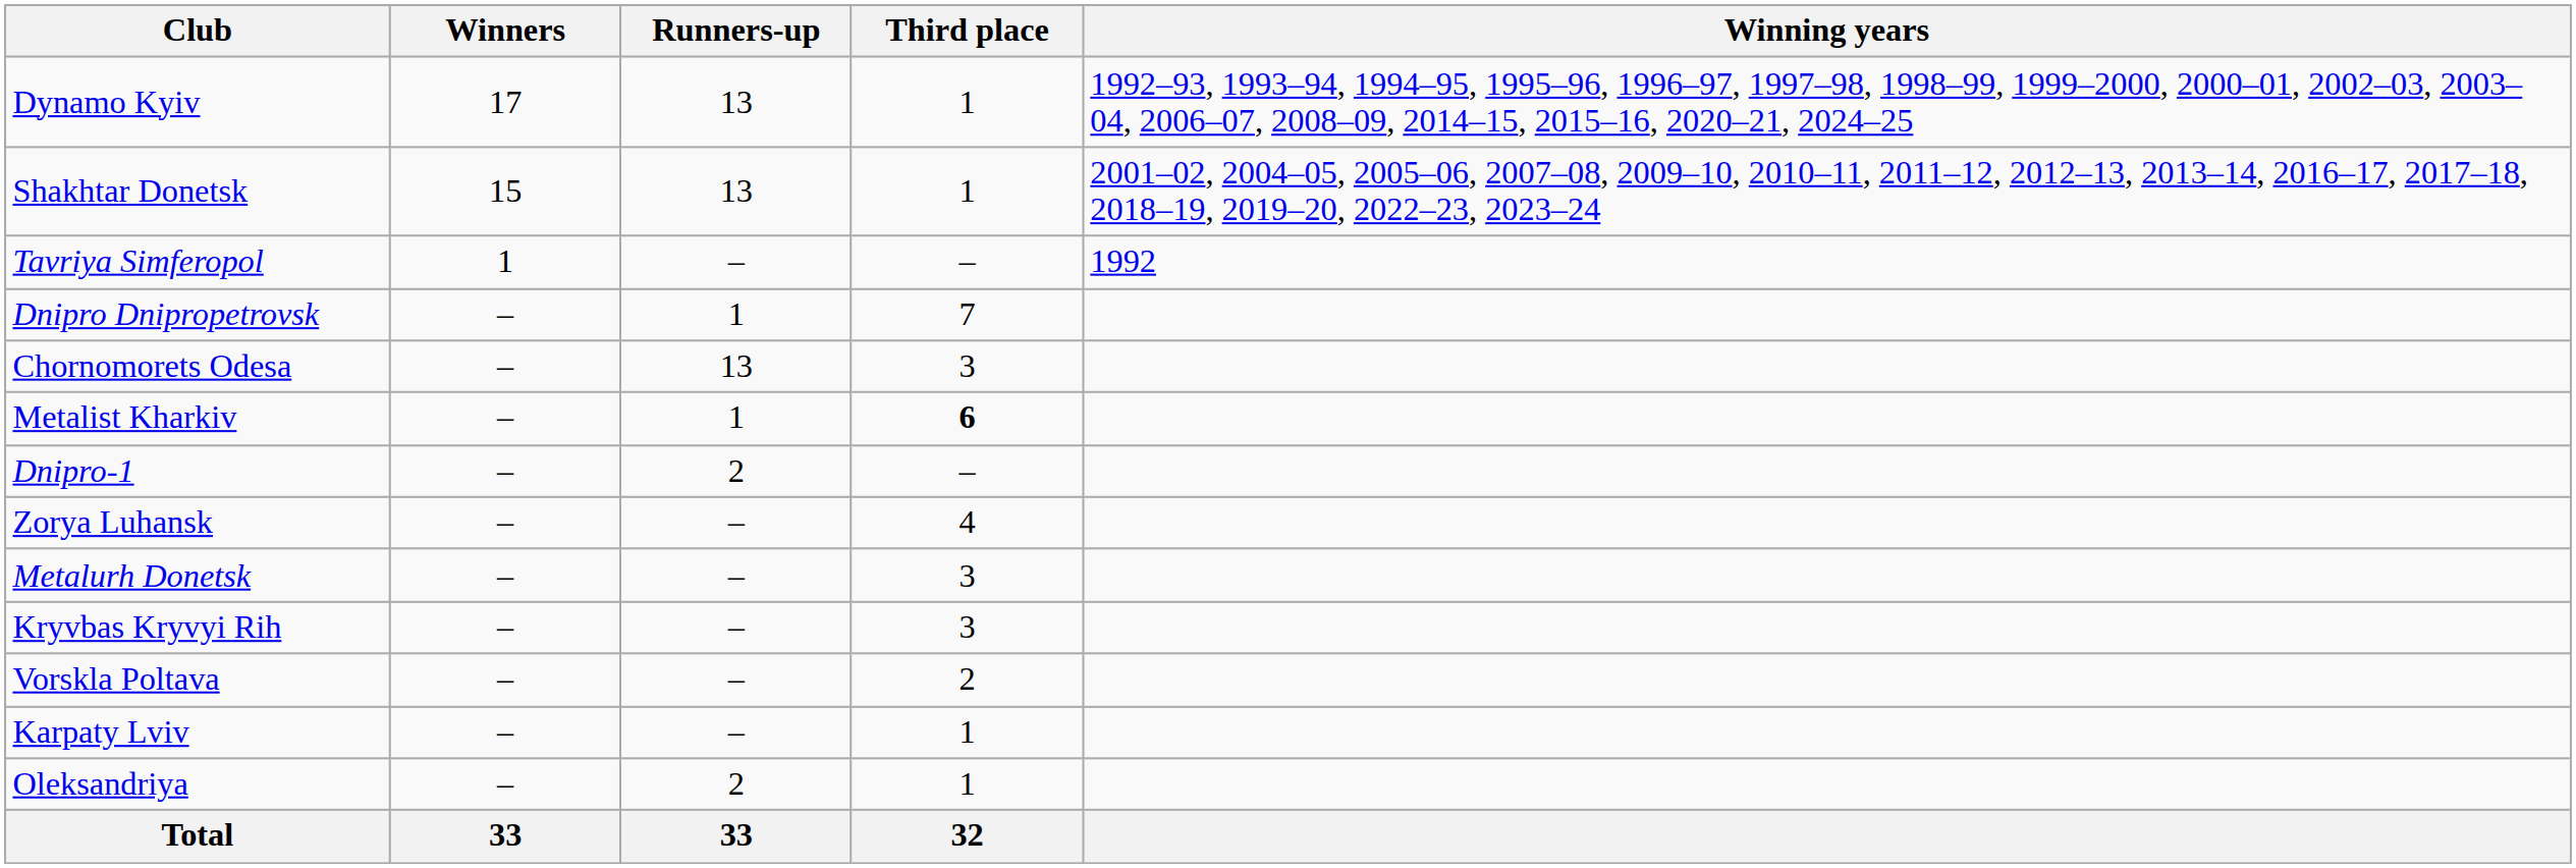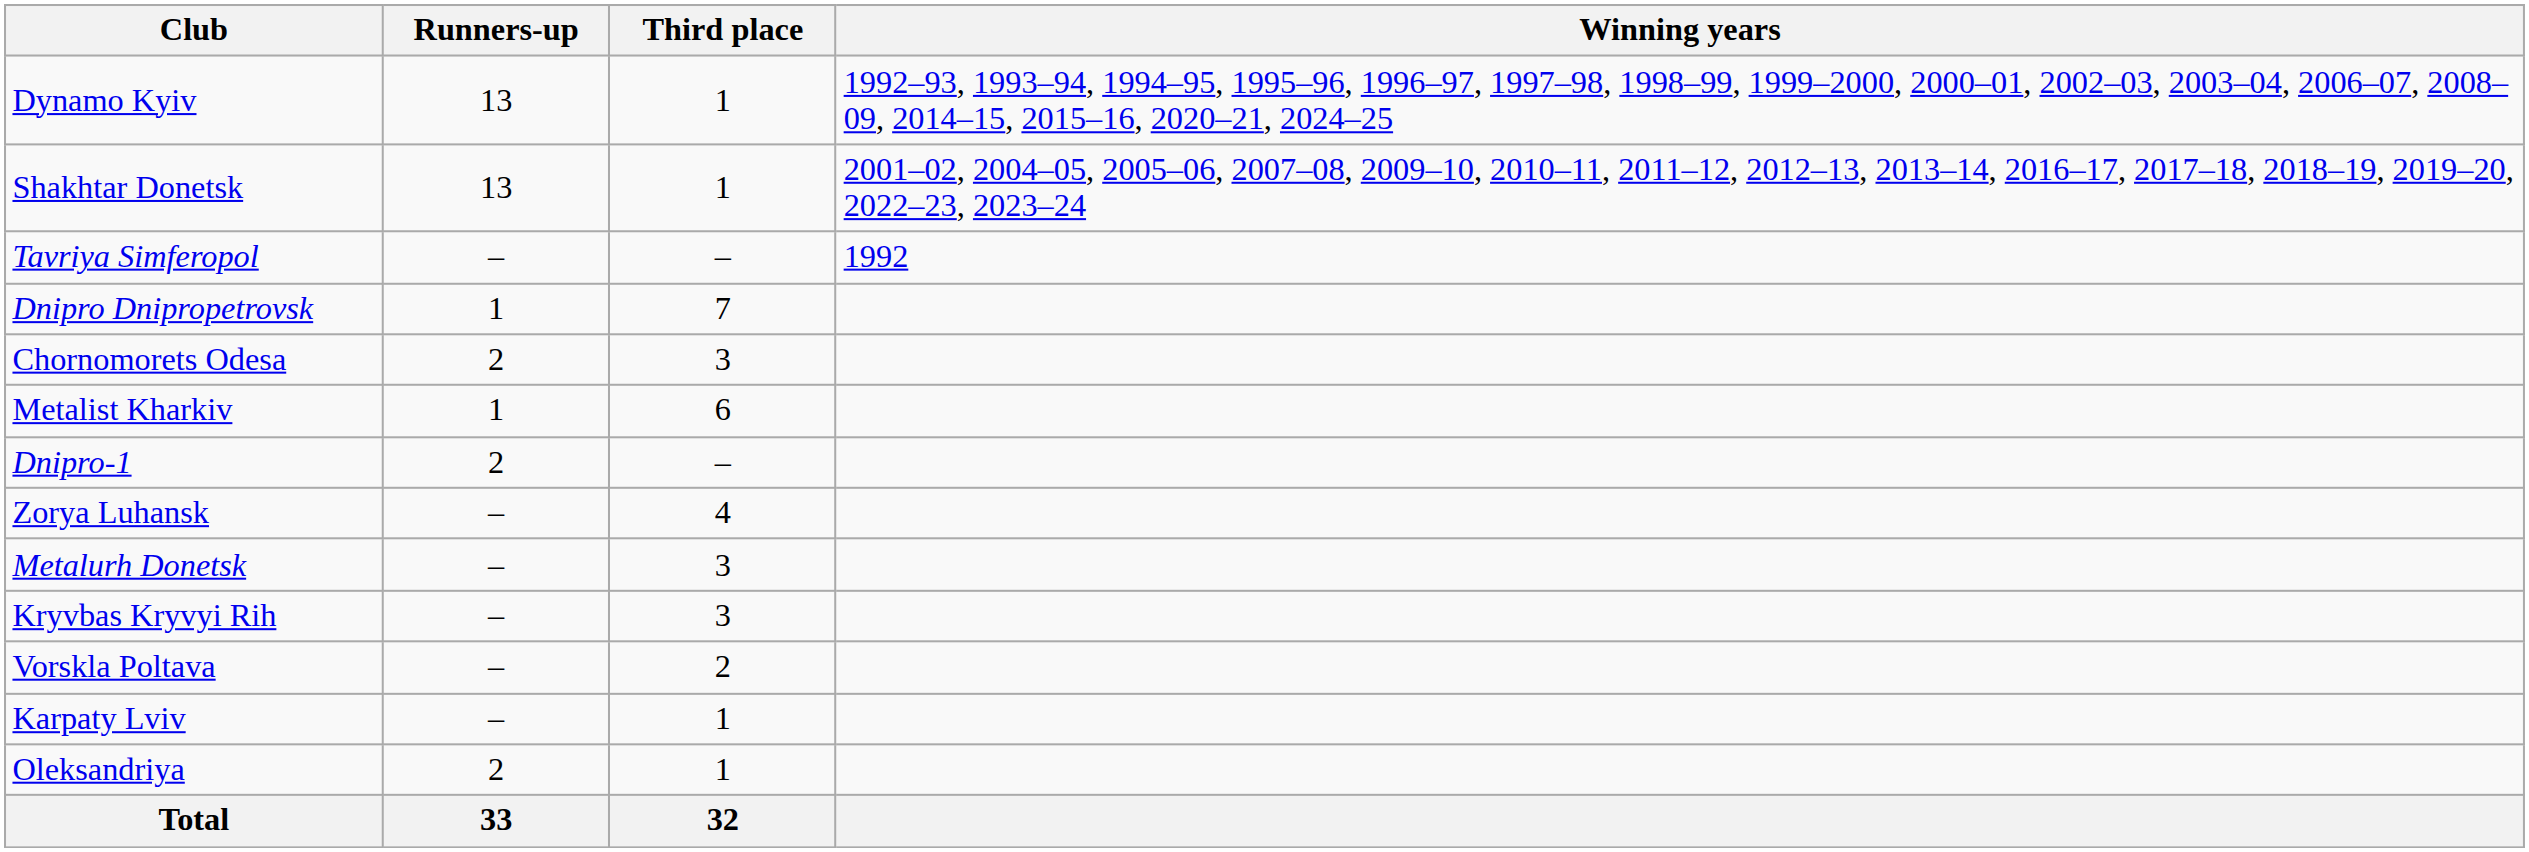 <table class="wikitable">
 <tr>
 <th style="width:15%;">Club</th>
-<th style="width:9%;">Winners</th>
 <th style="width:9%;">Runners-up</th>
 <th style="width:9%;">Third place</th>
 <th style="width:80%;">Winning years</th>
 </tr>
 <tr>
 <td><a href='#'>Dynamo Kyiv</a></td>
-<td align=center>17</td>
 <td align=center>13</td>
 <td align=center>1</td>
 <td><a href='#'>1992–93</a>, <a href='#'>1993–94</a>, <a href='#'>1994–95</a>, <a href='#'>1995–96</a>, <a href='#'>1996–97</a>, <a href='#'>1997–98</a>, <a href='#'>1998–99</a>, <a href='#'>1999–2000</a>, <a href='#'>2000–01</a>, <a href='#'>2002–03</a>, <a href='#'>2003–04</a>, <a href='#'>2006–07</a>, <a href='#'>2008–09</a>, <a href='#'>2014–15</a>, <a href='#'>2015–16</a>, <a href='#'>2020–21</a>, <a href='#'>2024–25</a></td>
 </tr>
 <tr>
 <td><a href='#'>Shakhtar Donetsk</a></td>
-<td align=center>15</td>
 <td align=center>13</td>
 <td align=center>1</td>
 <td><a href='#'>2001–02</a>, <a href='#'>2004–05</a>, <a href='#'>2005–06</a>, <a href='#'>2007–08</a>, <a href='#'>2009–10</a>, <a href='#'>2010–11</a>, <a href='#'>2011–12</a>, <a href='#'>2012–13</a>, <a href='#'>2013–14</a>, <a href='#'>2016–17</a>, <a href='#'>2017–18</a>, <a href='#'>2018–19</a>, <a href='#'>2019–20</a>, <a href='#'>2022–23</a>, <a href='#'>2023–24</a></td>
 </tr>
 <tr>
 <td><em><a href='#'>Tavriya Simferopol</a></em></td>
-<td align=center>1</td>
 <td align=center>–</td>
 <td align=center>–</td>
 <td><a href='#'>1992</a></td>
 </tr>
 <tr>
 <td><em><a href='#'>Dnipro Dnipropetrovsk</a></em></td>
-<td align=center>–</td>
 <td align=center>1</td>
 <td align=center>7</td>
 <td></td>
 </tr>
 <tr>
 <td><a href='#'>Chornomorets Odesa</a></td>
-<td align=center>–</td>
-<td align=center>13</td>
+<td align=center>2</td>
 <td align=center>3</td>
 <td></td>
 </tr>
 <tr>
 <td><a href='#'>Metalist Kharkiv</a></td>
-<td align=center>–</td>
 <td align=center>1</td>
-<td align=center><strong>6</strong></td>
+<td align=center>6</td>
 <td></td>
 </tr>
 <tr>
 <td><em><a href='#'>Dnipro-1</a></em></td>
-<td align=center>–</td>
 <td align=center>2</td>
 <td align=center>–</td>
 <td></td>
 </tr>
 <tr>
 <td><a href='#'>Zorya Luhansk</a></td>
 <td align="center">–</td>
-<td align="center">–</td>
 <td align="center">4</td>
 <td></td>
 </tr>
 <tr>
 <td><em><a href='#'>Metalurh Donetsk</a></em></td>
-<td align=center>–</td>
 <td align=center>–</td>
 <td align=center>3</td>
 <td></td>
 </tr>
 <tr>
 <td><a href='#'>Kryvbas Kryvyi Rih</a></td>
 <td align=center>–</td>
-<td align=center>–</td>
 <td align=center>3</td>
 <td></td>
 </tr>
 <tr>
 <td><a href='#'>Vorskla Poltava</a></td>
-<td align=center>–</td>
 <td align=center>–</td>
 <td align=center>2</td>
 <td></td>
 </tr>
 <tr>
 <td><a href='#'>Karpaty Lviv</a></td>
 <td align=center>–</td>
-<td align=center>–</td>
 <td align=center>1</td>
 <td></td>
 </tr>
 <tr>
 <td><a href='#'>Oleksandriya</a></td>
-<td align=center>–</td>
 <td align=center>2</td>
 <td align=center>1</td>
 <td></td>
 </tr>
 <tr>
 <th>Total</th>
 <th>33</th>
-<th>33</th>
 <th>32</th>
 <th></th>
 </tr>
 </table>
